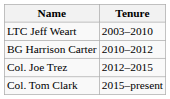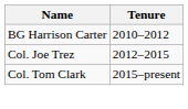 <table class=wikitable>
 <tr>
 <th>Name</th>
 <th>Tenure</th>
-</tr>
-<tr>
-<td>LTC Jeff Weart</td>
-<td>2003–2010</td>
 </tr>
 <tr>
 <td>BG Harrison Carter</td>
 <td>2010–2012</td>
 </tr>
 <tr>
 <td>Col. Joe Trez</td>
 <td>2012–2015</td>
 </tr>
 <tr>
 <td>Col. Tom Clark</td>
 <td>2015–present</td>
 </tr>
 </table>
